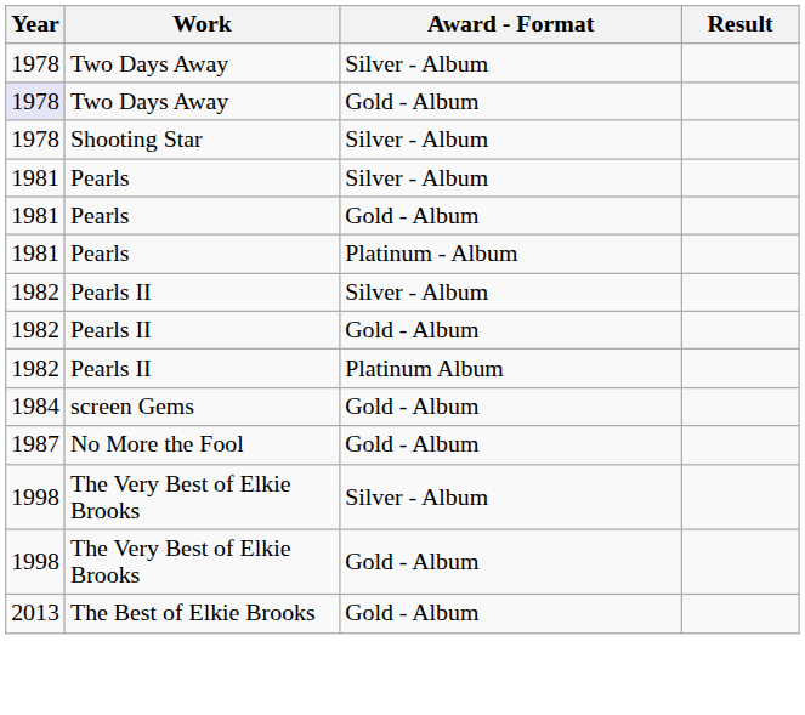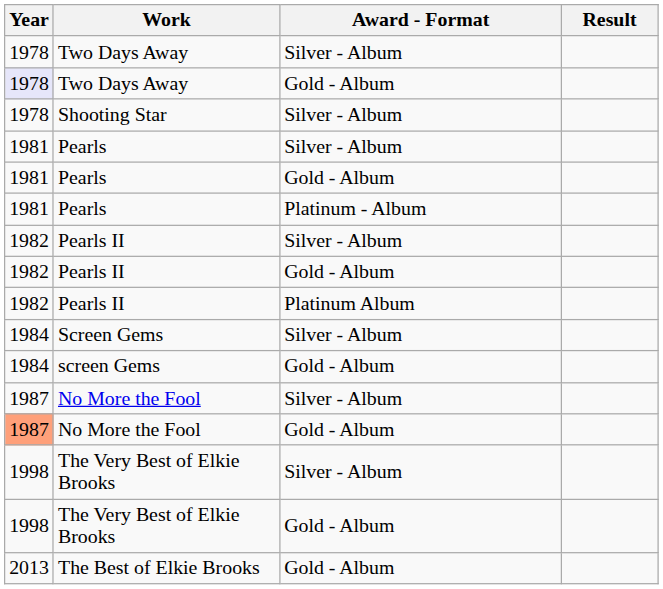 <table class="wikitable">
 <tr>
 <th width="30">Year</th>
 <th width="175">Work</th>
 <th width="220">Award - Format</th>
 <th width="70">Result</th>
 </tr>
 <tr>
 <td>1978</td>
 <td>Two Days Away</td>
 <td>Silver - Album</td>
 <td></td>
 </tr>
 <tr>
 <td style="background: lavender;">1978</td>
 <td>Two Days Away</td>
 <td>Gold - Album</td>
 <td></td>
 </tr>
 <tr>
 <td>1978</td>
 <td>Shooting Star</td>
 <td>Silver - Album</td>
 <td></td>
 </tr>
 <tr>
 <td>1981</td>
 <td>Pearls</td>
 <td>Silver - Album</td>
 <td></td>
 </tr>
 <tr>
 <td>1981</td>
 <td>Pearls</td>
 <td>Gold - Album</td>
 <td></td>
 </tr>
 <tr>
 <td>1981</td>
 <td>Pearls</td>
 <td>Platinum - Album</td>
 <td></td>
 </tr>
 <tr>
 <td>1982</td>
 <td>Pearls II</td>
 <td>Silver - Album</td>
 <td></td>
 </tr>
 <tr>
 <td>1982</td>
 <td>Pearls II</td>
 <td>Gold - Album</td>
 <td></td>
 </tr>
 <tr>
 <td>1982</td>
 <td>Pearls II</td>
 <td>Platinum Album</td>
 <td></td>
 </tr>
 <tr>
 <td>1984</td>
+<td>Screen Gems</td>
+<td>Silver - Album</td>
+<td></td>
+</tr>
+<tr>
+<td>1984</td>
 <td>screen Gems</td>
 <td>Gold - Album</td>
 <td></td>
 </tr>
 <tr>
 <td>1987</td>
+<td><a href='#'>No More the Fool</a></td>
+<td>Silver - Album</td>
+<td></td>
+</tr>
+<tr>
+<td style="background: lightsalmon;">1987</td>
 <td>No More the Fool</td>
 <td>Gold - Album</td>
 <td></td>
 </tr>
 <tr>
 <td>1998</td>
 <td>The Very Best of Elkie Brooks</td>
 <td>Silver - Album</td>
 <td></td>
 </tr>
 <tr>
 <td>1998</td>
 <td>The Very Best of Elkie Brooks</td>
 <td>Gold - Album</td>
 <td></td>
 </tr>
 <tr>
 <td>2013</td>
 <td>The Best of Elkie Brooks</td>
 <td>Gold - Album</td>
 <td></td>
 </tr>
 </table>
